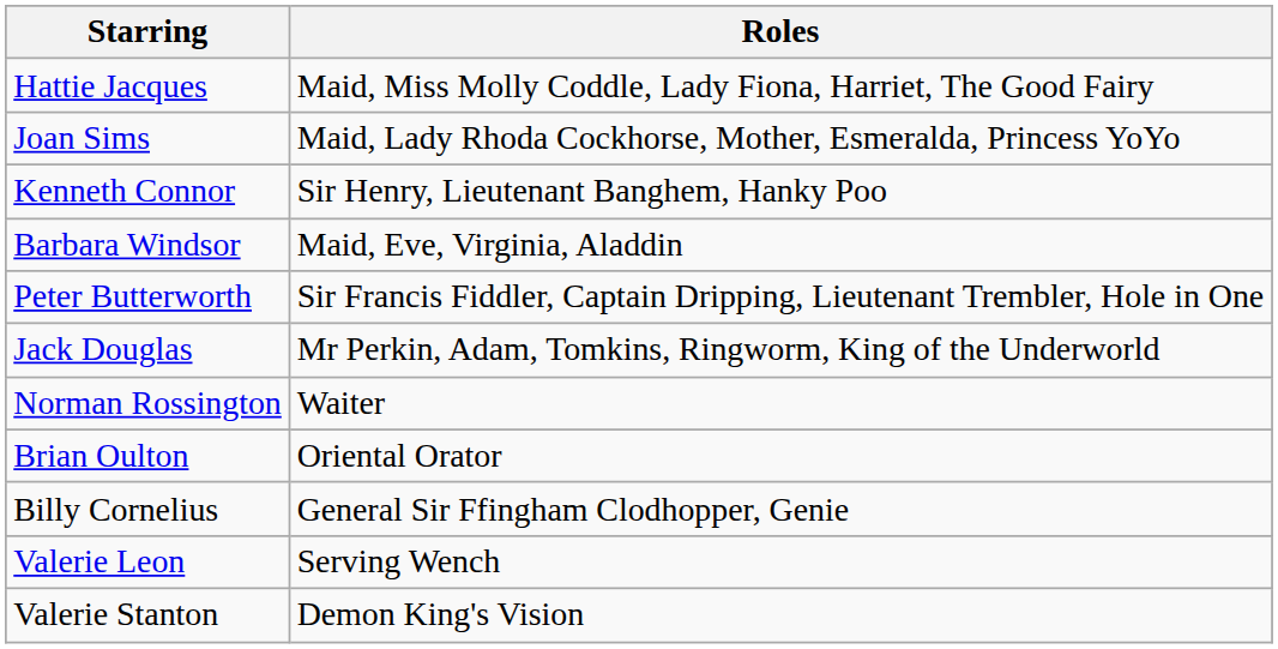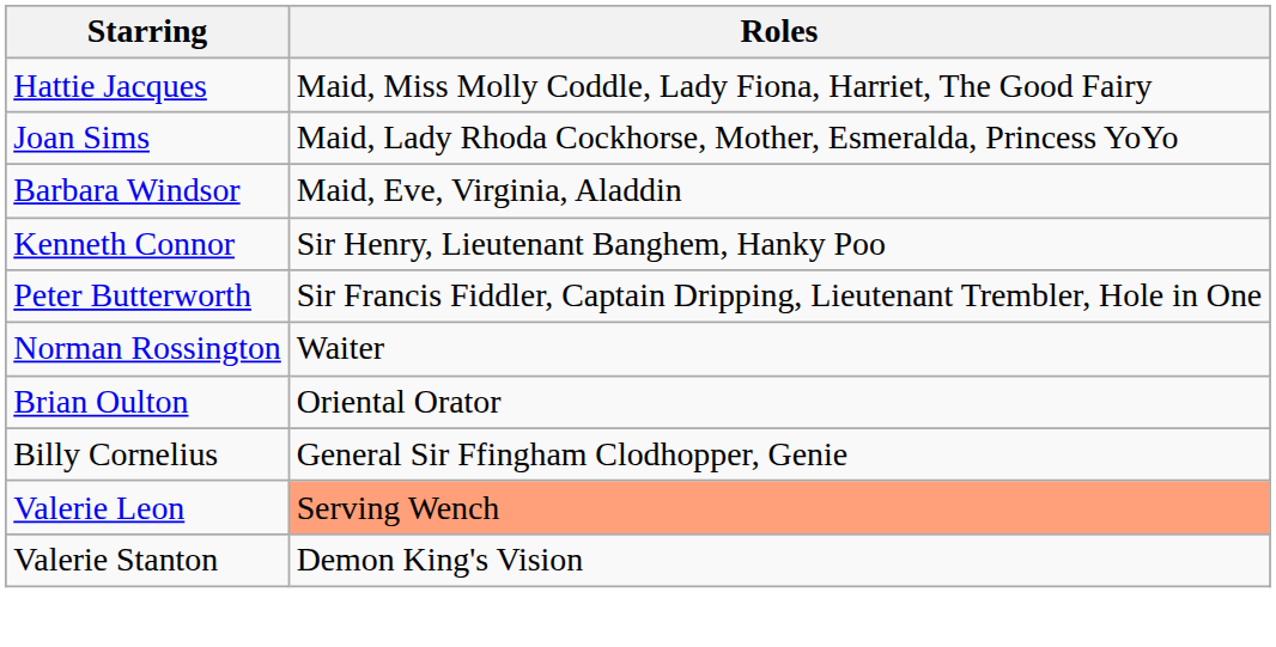 <table class="wikitable">
 <tr>
 <th>Starring</th>
 <th>Roles</th>
 </tr>
 <tr>
 <td><a href='#'>Hattie Jacques</a></td>
 <td>Maid,  Miss Molly Coddle, Lady Fiona, Harriet, The Good Fairy</td>
 </tr>
 <tr>
 <td><a href='#'>Joan Sims</a></td>
 <td>Maid, Lady Rhoda Cockhorse, Mother, Esmeralda, Princess YoYo</td>
 </tr>
 <tr>
+<td><a href='#'>Barbara Windsor</a></td>
+<td>Maid,  Eve, Virginia, Aladdin</td>
+</tr>
+<tr>
 <td><a href='#'>Kenneth Connor</a></td>
 <td>Sir Henry, Lieutenant Banghem, Hanky Poo</td>
 </tr>
 <tr>
-<td><a href='#'>Barbara Windsor</a></td>
-<td>Maid,  Eve, Virginia, Aladdin</td>
-</tr>
-<tr>
 <td><a href='#'>Peter Butterworth</a></td>
 <td>Sir Francis Fiddler, Captain Dripping, Lieutenant Trembler, Hole in One</td>
-</tr>
-<tr>
-<td><a href='#'>Jack Douglas</a></td>
-<td>Mr Perkin, Adam, Tomkins, Ringworm, King of the Underworld</td>
 </tr>
 <tr>
 <td><a href='#'>Norman Rossington</a></td>
 <td>Waiter</td>
 </tr>
 <tr>
 <td><a href='#'>Brian Oulton</a></td>
 <td>Oriental Orator</td>
 </tr>
 <tr>
 <td>Billy Cornelius</td>
 <td>General Sir Ffingham Clodhopper, Genie</td>
 </tr>
 <tr>
 <td><a href='#'>Valerie Leon</a></td>
-<td>Serving Wench</td>
+<td style="background: lightsalmon;">Serving Wench</td>
 </tr>
 <tr>
 <td>Valerie Stanton</td>
 <td>Demon King's Vision</td>
 </tr>
 </table>
